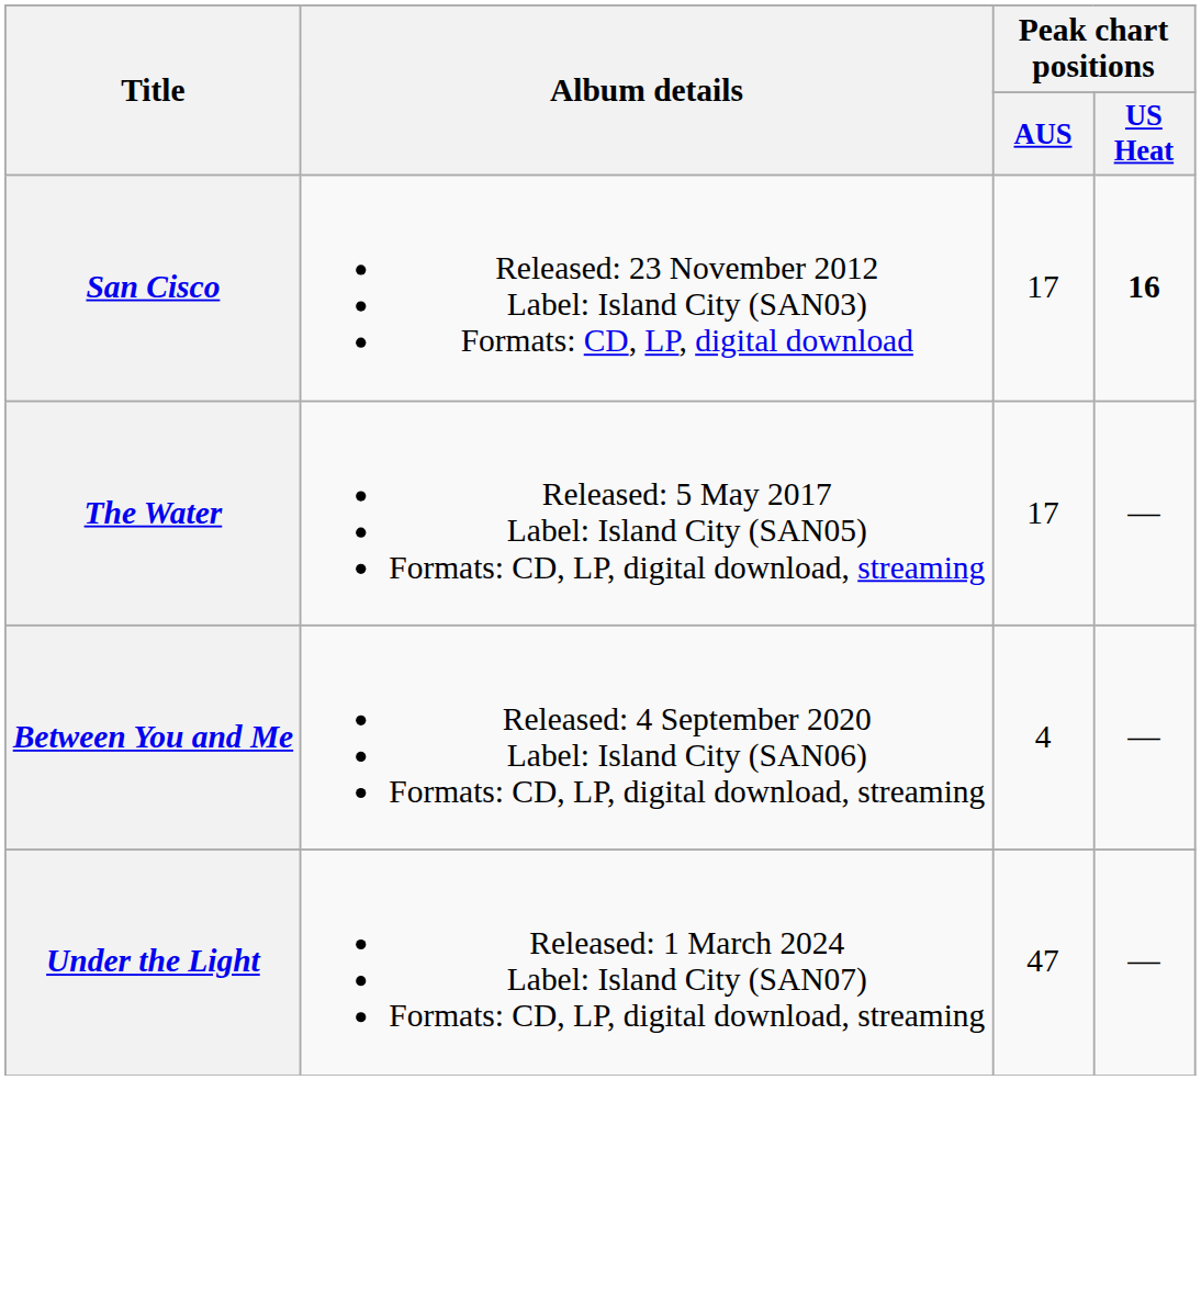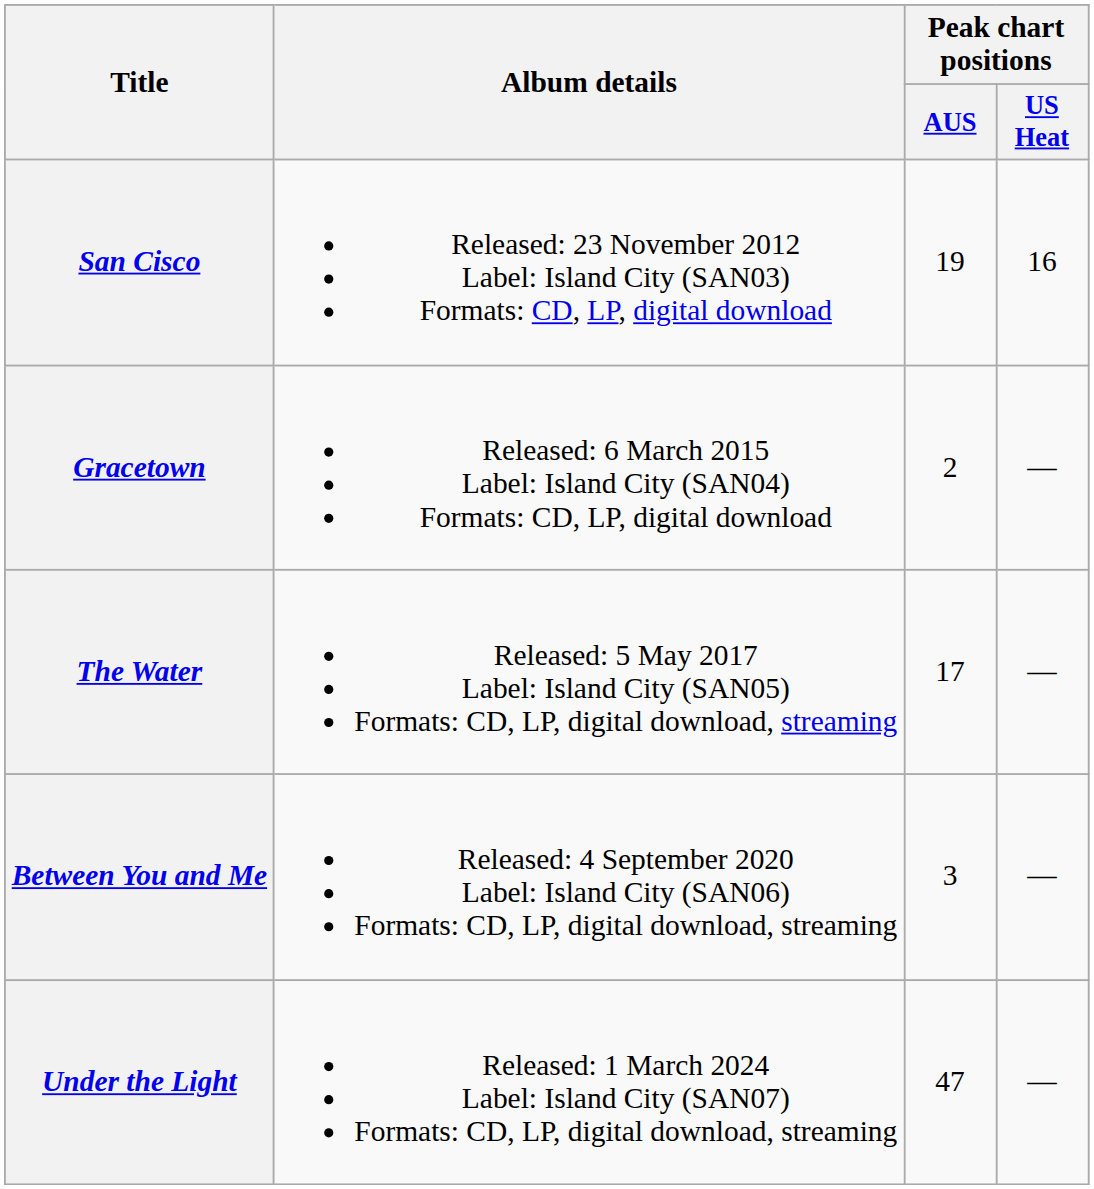 <table class="wikitable plainrowheaders" style="text-align:center;">
 <tr>
 <th scope="col" rowspan="2">Title</th>
 <th scope="col" rowspan="2">Album details</th>
 <th scope="col" colspan="2">Peak chart positions</th>
 </tr>
 <tr>
 <th scope="col" style="width:3em;font-size:90%;"><a href='#'>AUS</a><br></th>
 <th scope="col" style="width:3em;font-size:90%;"><a href='#'>US<br>Heat</a><br></th>
 </tr>
 <tr>
 <th scope="row"><em><a href='#'>San Cisco</a></em></th>
 <td><br><ul><li>Released: 23 November 2012</li><li>Label: Island City (SAN03)</li><li>Formats: <a href='#'>CD</a>, <a href='#'>LP</a>, <a href='#'>digital download</a></li></ul></td>
-<td>17</td>
-<td><strong>16</strong></td>
+<td>19</td>
+<td>16</td>
+</tr>
+<tr>
+<th scope="row"><em><a href='#'>Gracetown</a></em></th>
+<td><br><ul><li>Released: 6 March 2015</li><li>Label: Island City (SAN04)</li><li>Formats: CD, LP, digital download</li></ul></td>
+<td>2</td>
+<td>—</td>
 </tr>
 <tr>
 <th scope="row"><em><a href='#'>The Water</a></em></th>
 <td><br><ul><li>Released: 5 May 2017</li><li>Label: Island City (SAN05)</li><li>Formats: CD, LP, digital download, <a href='#'>streaming</a></li></ul></td>
 <td>17</td>
 <td>—</td>
 </tr>
 <tr>
 <th scope="row"><em><a href='#'>Between You and Me</a></em></th>
 <td><br><ul><li>Released: 4 September 2020</li><li>Label: Island City (SAN06)</li><li>Formats: CD, LP, digital download, streaming</li></ul></td>
-<td>4</td>
+<td>3</td>
 <td>—</td>
 </tr>
 <tr>
 <th scope="row"><em><a href='#'>Under the Light</a></em></th>
 <td><br><ul><li>Released: 1 March 2024</li><li>Label: Island City (SAN07)</li><li>Formats: CD, LP, digital download, streaming</li></ul></td>
 <td>47<br></td>
 <td>—</td>
 </tr>
 </table>
